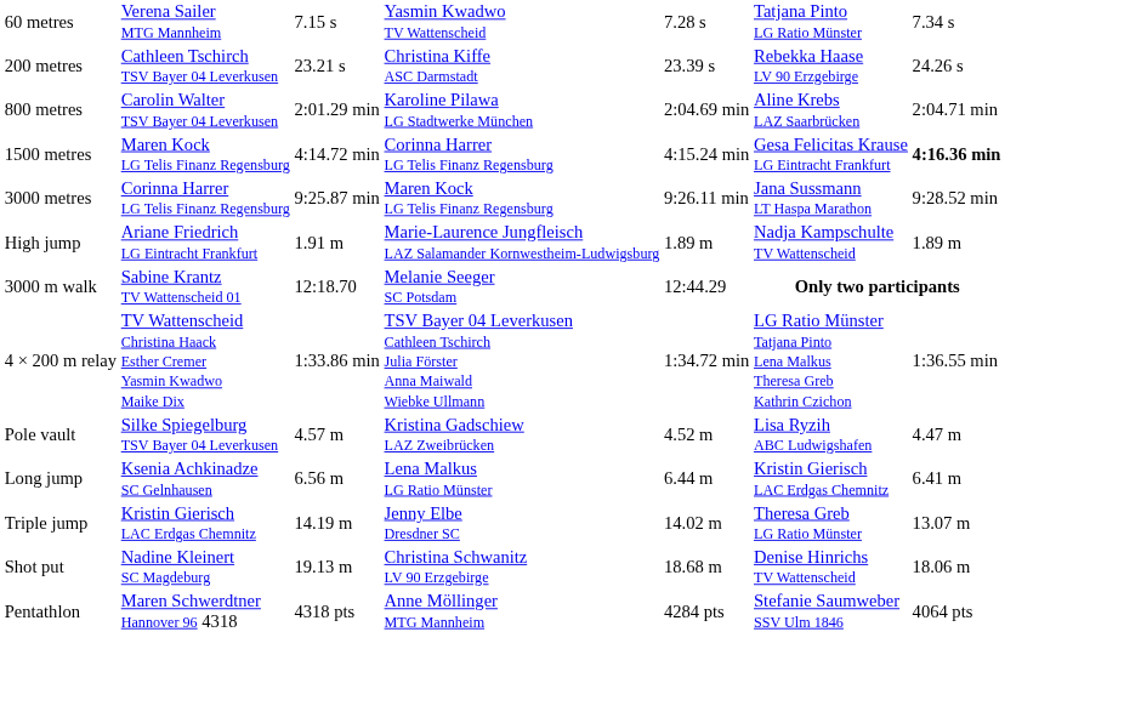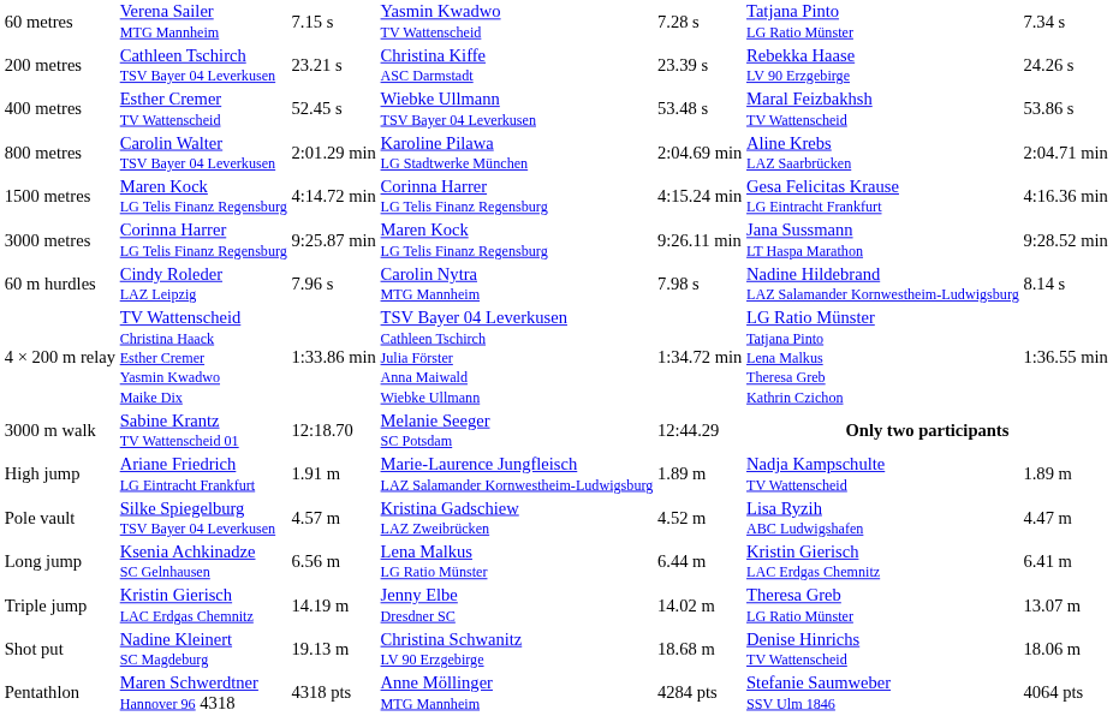 <table>
 <tr>
 <td>60 metres</td>
 <td><a href='#'>Verena Sailer</a><br><small><a href='#'>MTG Mannheim</a></small></td>
 <td>7.15 s</td>
 <td><a href='#'>Yasmin Kwadwo</a><br><small><a href='#'>TV Wattenscheid</a></small></td>
 <td>7.28 s</td>
 <td><a href='#'>Tatjana Pinto</a><br><small><a href='#'>LG Ratio Münster</a></small></td>
 <td>7.34 s</td>
 </tr>
 <tr>
 <td>200 metres</td>
 <td><a href='#'>Cathleen Tschirch</a><br><small><a href='#'>TSV Bayer 04 Leverkusen</a></small></td>
 <td>23.21 s</td>
 <td><a href='#'>Christina Kiffe</a><br><small><a href='#'>ASC Darmstadt</a></small></td>
 <td>23.39 s</td>
 <td><a href='#'>Rebekka Haase</a><br><small><a href='#'>LV 90 Erzgebirge</a></small></td>
 <td>24.26 s</td>
 </tr>
 <tr>
+<td>400 metres</td>
+<td><a href='#'>Esther Cremer</a><br><small><a href='#'>TV Wattenscheid</a></small></td>
+<td>52.45 s</td>
+<td><a href='#'>Wiebke Ullmann</a><br><small><a href='#'>TSV Bayer 04 Leverkusen</a></small></td>
+<td>53.48 s</td>
+<td><a href='#'>Maral Feizbakhsh</a><br><small><a href='#'>TV Wattenscheid</a></small></td>
+<td>53.86 s</td>
+</tr>
+<tr>
 <td>800 metres</td>
 <td><a href='#'>Carolin Walter</a><br><small><a href='#'>TSV Bayer 04 Leverkusen</a></small></td>
 <td>2:01.29 min</td>
 <td><a href='#'>Karoline Pilawa</a><br><small><a href='#'>LG Stadtwerke München</a></small></td>
 <td>2:04.69 min</td>
 <td><a href='#'>Aline Krebs</a><br><small><a href='#'>LAZ Saarbrücken</a></small></td>
 <td>2:04.71 min</td>
 </tr>
 <tr>
 <td>1500 metres</td>
 <td><a href='#'>Maren Kock</a><br><small><a href='#'>LG Telis Finanz Regensburg</a></small></td>
 <td>4:14.72 min</td>
 <td><a href='#'>Corinna Harrer</a><br><small><a href='#'>LG Telis Finanz Regensburg</a></small></td>
 <td>4:15.24 min</td>
 <td><a href='#'>Gesa Felicitas Krause</a><br><small><a href='#'>LG Eintracht Frankfurt</a></small></td>
-<td><strong>4:16.36 min</strong></td>
+<td>4:16.36 min</td>
 </tr>
 <tr>
 <td>3000 metres</td>
 <td><a href='#'>Corinna Harrer</a><br><small><a href='#'>LG Telis Finanz Regensburg</a></small></td>
 <td>9:25.87 min</td>
 <td><a href='#'>Maren Kock</a><br><small><a href='#'>LG Telis Finanz Regensburg</a></small></td>
 <td>9:26.11 min</td>
 <td><a href='#'>Jana Sussmann</a><br><small><a href='#'>LT Haspa Marathon</a></small></td>
 <td>9:28.52 min</td>
 </tr>
 <tr>
-<td>High jump</td>
-<td><a href='#'>Ariane Friedrich</a><br><small><a href='#'>LG Eintracht Frankfurt</a></small></td>
-<td>1.91 m</td>
-<td><a href='#'>Marie-Laurence Jungfleisch</a><br><small><a href='#'>LAZ Salamander Kornwestheim-Ludwigsburg</a></small></td>
-<td>1.89 m</td>
-<td><a href='#'>Nadja Kampschulte</a><br><small><a href='#'>TV Wattenscheid</a></small></td>
-<td>1.89 m</td>
+<td>60 m hurdles</td>
+<td><a href='#'>Cindy Roleder</a><br><small><a href='#'>LAZ Leipzig</a></small></td>
+<td>7.96 s</td>
+<td><a href='#'>Carolin Nytra</a><br><small><a href='#'>MTG Mannheim</a></small></td>
+<td>7.98 s</td>
+<td><a href='#'>Nadine Hildebrand</a><br><small><a href='#'>LAZ Salamander Kornwestheim-Ludwigsburg</a></small></td>
+<td>8.14 s</td>
+</tr>
+<tr>
+<td>4 × 200 m relay</td>
+<td><a href='#'>TV Wattenscheid</a><br><small><a href='#'>Christina Haack</a><br><a href='#'>Esther Cremer</a><br><a href='#'>Yasmin Kwadwo</a><br><a href='#'>Maike Dix</a></small></td>
+<td>1:33.86 min</td>
+<td><a href='#'>TSV Bayer 04 Leverkusen</a><br><small><a href='#'>Cathleen Tschirch</a><br><a href='#'>Julia Förster</a><br><a href='#'>Anna Maiwald</a><br><a href='#'>Wiebke Ullmann</a></small></td>
+<td>1:34.72 min</td>
+<td><a href='#'>LG Ratio Münster</a><br><small><a href='#'>Tatjana Pinto</a><br><a href='#'>Lena Malkus</a><br><a href='#'>Theresa Greb</a><br><a href='#'>Kathrin Czichon</a></small></td>
+<td>1:36.55 min</td>
 </tr>
 <tr>
 <td>3000 m walk</td>
 <td><a href='#'>Sabine Krantz</a><br><small><a href='#'>TV Wattenscheid 01</a></small></td>
 <td>12:18.70</td>
 <td><a href='#'>Melanie Seeger</a><br><small><a href='#'>SC Potsdam</a></small></td>
 <td>12:44.29</td>
 <th colspan=2>Only two participants</th>
 </tr>
 <tr>
-<td>4 × 200 m relay</td>
-<td><a href='#'>TV Wattenscheid</a><br><small><a href='#'>Christina Haack</a><br><a href='#'>Esther Cremer</a><br><a href='#'>Yasmin Kwadwo</a><br><a href='#'>Maike Dix</a></small></td>
-<td>1:33.86 min</td>
-<td><a href='#'>TSV Bayer 04 Leverkusen</a><br><small><a href='#'>Cathleen Tschirch</a><br><a href='#'>Julia Förster</a><br><a href='#'>Anna Maiwald</a><br><a href='#'>Wiebke Ullmann</a></small></td>
-<td>1:34.72 min</td>
-<td><a href='#'>LG Ratio Münster</a><br><small><a href='#'>Tatjana Pinto</a><br><a href='#'>Lena Malkus</a><br><a href='#'>Theresa Greb</a><br><a href='#'>Kathrin Czichon</a></small></td>
-<td>1:36.55 min</td>
+<td>High jump</td>
+<td><a href='#'>Ariane Friedrich</a><br><small><a href='#'>LG Eintracht Frankfurt</a></small></td>
+<td>1.91 m</td>
+<td><a href='#'>Marie-Laurence Jungfleisch</a><br><small><a href='#'>LAZ Salamander Kornwestheim-Ludwigsburg</a></small></td>
+<td>1.89 m</td>
+<td><a href='#'>Nadja Kampschulte</a><br><small><a href='#'>TV Wattenscheid</a></small></td>
+<td>1.89 m</td>
 </tr>
 <tr>
 <td>Pole vault</td>
 <td><a href='#'>Silke Spiegelburg</a><br><small><a href='#'>TSV Bayer 04 Leverkusen</a></small></td>
 <td>4.57 m</td>
 <td><a href='#'>Kristina Gadschiew</a><br><small><a href='#'>LAZ Zweibrücken</a></small></td>
 <td>4.52 m</td>
 <td><a href='#'>Lisa Ryzih</a><br><small><a href='#'>ABC Ludwigshafen</a></small></td>
 <td>4.47 m</td>
 </tr>
 <tr>
 <td>Long jump</td>
 <td><a href='#'>Ksenia Achkinadze</a><br><small><a href='#'>SC Gelnhausen</a></small></td>
 <td>6.56 m</td>
 <td><a href='#'>Lena Malkus</a><br><small><a href='#'>LG Ratio Münster</a></small></td>
 <td>6.44 m</td>
 <td><a href='#'>Kristin Gierisch</a><br><small><a href='#'>LAC Erdgas Chemnitz</a></small></td>
 <td>6.41 m</td>
 </tr>
 <tr>
 <td>Triple jump</td>
 <td><a href='#'>Kristin Gierisch</a><br><small><a href='#'>LAC Erdgas Chemnitz</a></small></td>
 <td>14.19 m</td>
 <td><a href='#'>Jenny Elbe</a><br><small><a href='#'>Dresdner SC</a></small></td>
 <td>14.02 m</td>
 <td><a href='#'>Theresa Greb</a><br><small><a href='#'>LG Ratio Münster</a></small></td>
 <td>13.07 m</td>
 </tr>
 <tr>
 <td>Shot put</td>
 <td><a href='#'>Nadine Kleinert</a><br><small><a href='#'>SC Magdeburg</a></small></td>
 <td>19.13 m</td>
 <td><a href='#'>Christina Schwanitz</a><br><small><a href='#'>LV 90 Erzgebirge</a></small></td>
 <td>18.68 m</td>
 <td><a href='#'>Denise Hinrichs</a><br><small><a href='#'>TV Wattenscheid</a></small></td>
 <td>18.06 m</td>
 </tr>
 <tr>
 <td>Pentathlon</td>
 <td><a href='#'>Maren Schwerdtner</a><br><small><a href='#'>Hannover 96</a></small> 4318</td>
 <td>4318 pts</td>
 <td><a href='#'>Anne Möllinger</a><br><small><a href='#'>MTG Mannheim</a></small></td>
 <td>4284 pts</td>
 <td><a href='#'>Stefanie Saumweber</a><br><small><a href='#'>SSV Ulm 1846</a></small></td>
 <td>4064 pts</td>
 </tr>
 </table>
